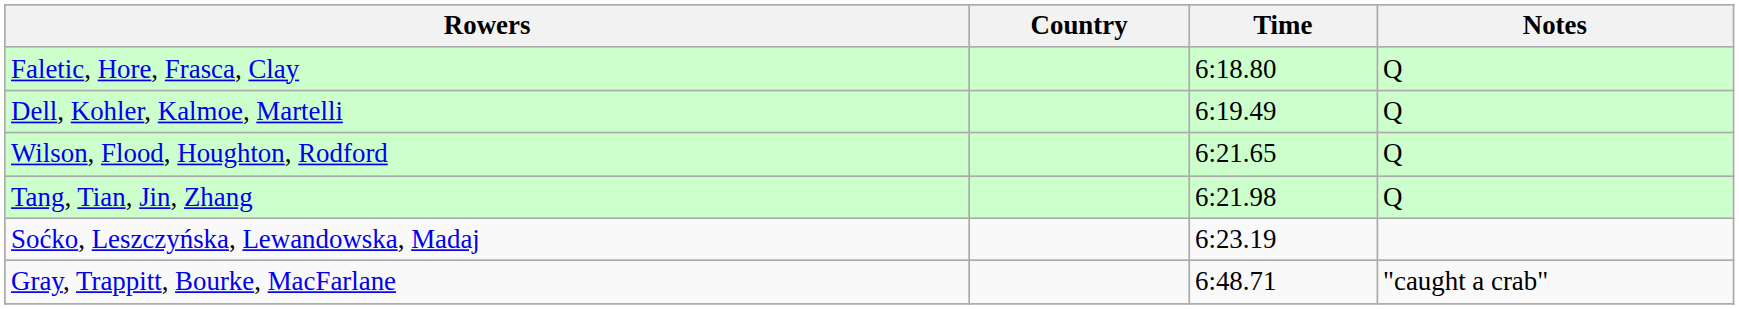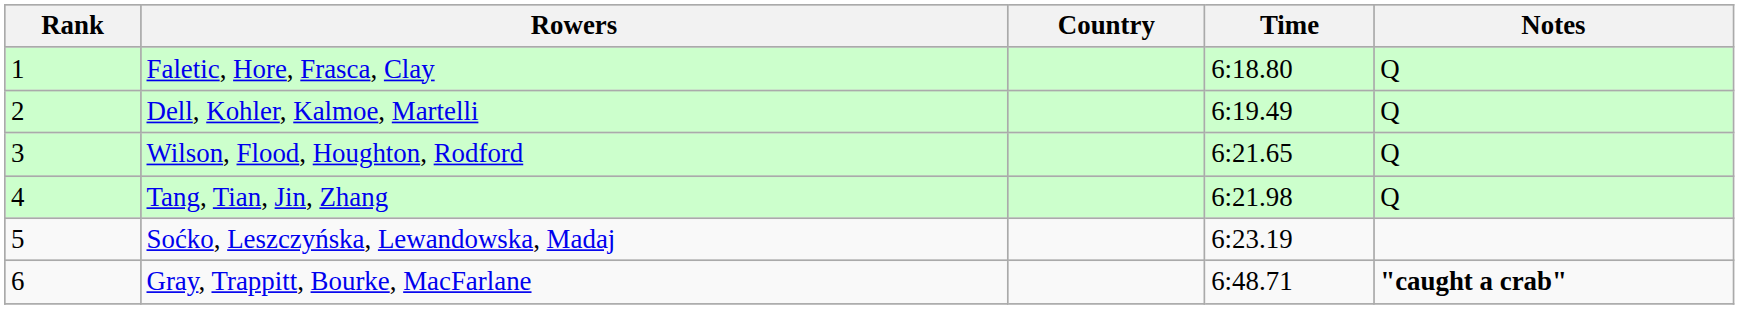 <table class="wikitable sortable" width=65%>
 <tr>
+<th>Rank</th>
 <th>Rowers</th>
 <th>Country</th>
 <th>Time</th>
 <th>Notes</th>
 </tr>
 <tr bgcolor=ccffcc>
+<td>1</td>
 <td><a href='#'>Faletic</a>, <a href='#'>Hore</a>, <a href='#'>Frasca</a>, <a href='#'>Clay</a></td>
 <td></td>
 <td>6:18.80</td>
 <td>Q</td>
 </tr>
 <tr bgcolor=ccffcc>
+<td>2</td>
 <td><a href='#'>Dell</a>, <a href='#'>Kohler</a>, <a href='#'>Kalmoe</a>, <a href='#'>Martelli</a></td>
 <td></td>
 <td>6:19.49</td>
 <td>Q</td>
 </tr>
 <tr bgcolor=ccffcc>
+<td>3</td>
 <td><a href='#'>Wilson</a>, <a href='#'>Flood</a>, <a href='#'>Houghton</a>, <a href='#'>Rodford</a></td>
 <td></td>
 <td>6:21.65</td>
 <td>Q</td>
 </tr>
 <tr bgcolor=ccffcc>
+<td>4</td>
 <td><a href='#'>Tang</a>, <a href='#'>Tian</a>, <a href='#'>Jin</a>, <a href='#'>Zhang</a></td>
 <td></td>
 <td>6:21.98</td>
 <td>Q</td>
 </tr>
 <tr>
+<td>5</td>
 <td><a href='#'>Soćko</a>, <a href='#'>Leszczyńska</a>, <a href='#'>Lewandowska</a>, <a href='#'>Madaj</a></td>
 <td></td>
 <td>6:23.19</td>
 <td></td>
 </tr>
 <tr>
+<td>6</td>
 <td><a href='#'>Gray</a>, <a href='#'>Trappitt</a>, <a href='#'>Bourke</a>, <a href='#'>MacFarlane</a></td>
 <td></td>
 <td>6:48.71</td>
-<td>"caught a crab"</td>
+<td><strong>"caught a crab"</strong></td>
 </tr>
 </table>
